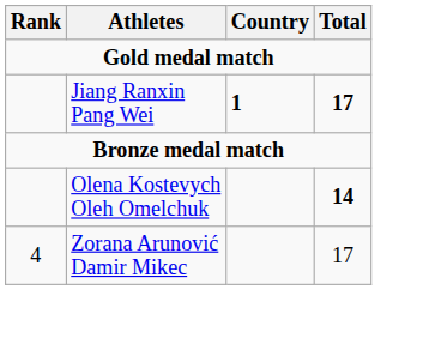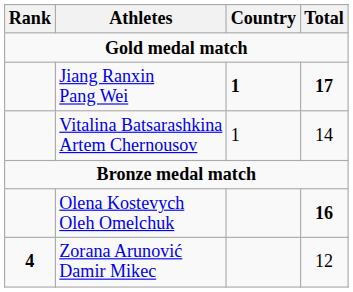 <table class="wikitable" style="text-align:center">
 <tr>
 <th>Rank</th>
 <th>Athletes</th>
 <th>Country</th>
 <th>Total</th>
 </tr>
 <tr>
 <td colspan=4><strong>Gold medal match</strong></td>
 </tr>
 <tr>
 <td></td>
 <td align=left><a href='#'>Jiang Ranxin</a><br><a href='#'>Pang Wei</a></td>
 <td align=left><strong> 1</strong></td>
 <td><strong>17</strong></td>
 </tr>
 <tr>
+<td></td>
+<td align=left><a href='#'>Vitalina Batsarashkina</a><br><a href='#'>Artem Chernousov</a></td>
+<td align=left> 1</td>
+<td>14</td>
+</tr>
+<tr>
 <td colspan=4><strong>Bronze medal match</strong></td>
 </tr>
 <tr>
 <td></td>
 <td align=left><a href='#'>Olena Kostevych</a><br><a href='#'>Oleh Omelchuk</a></td>
 <td align=left></td>
-<td><strong>14</strong></td>
+<td><strong>16</strong></td>
 </tr>
 <tr>
-<td>4</td>
+<td><strong>4</strong></td>
 <td align=left><a href='#'>Zorana Arunović</a><br><a href='#'>Damir Mikec</a></td>
 <td align=left></td>
-<td>17</td>
+<td>12</td>
 </tr>
 </table>
